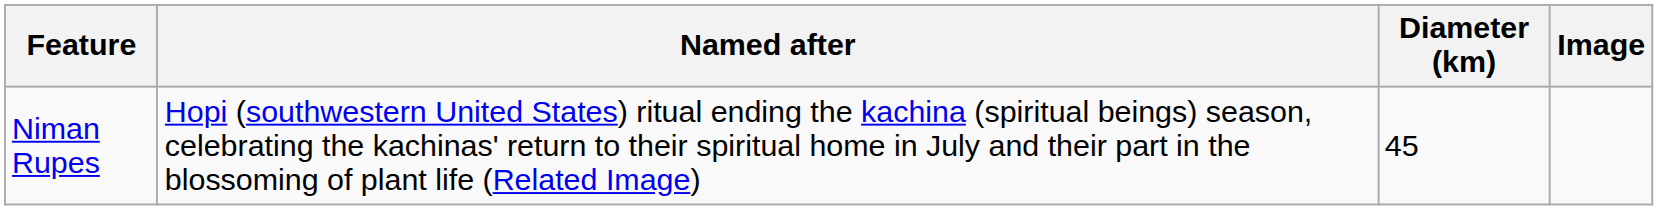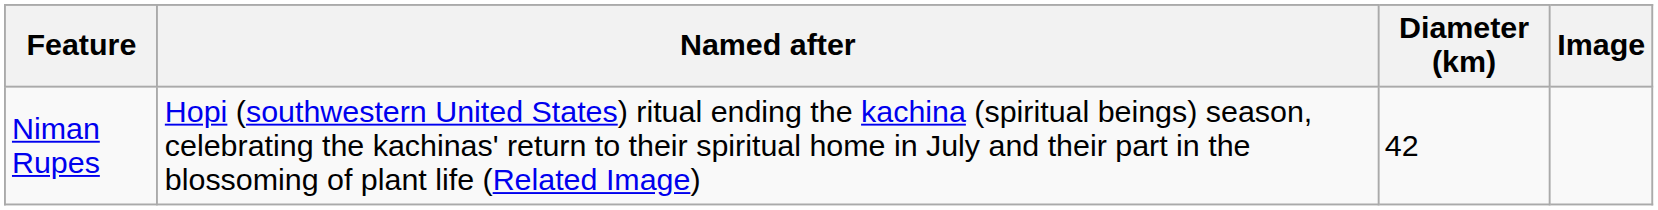 <table class="wikitable sortable">
 <tr>
 <th class="unsortable">Feature</th>
 <th class="unsortable">Named after</th>
 <th>Diameter (km)</th>
 <th class="unsortable">Image</th>
 </tr>
 <tr>
 <td><a href='#'>Niman Rupes</a></td>
 <td><a href='#'>Hopi</a> (<a href='#'>southwestern United States</a>) ritual ending the <a href='#'>kachina</a> (spiritual beings) season, celebrating the kachinas' return to their spiritual home in July and their part in the blossoming of plant life (<a href='#'>Related Image</a>)</td>
-<td>45</td>
+<td>42</td>
 <td></td>
 </tr>
 </table>
